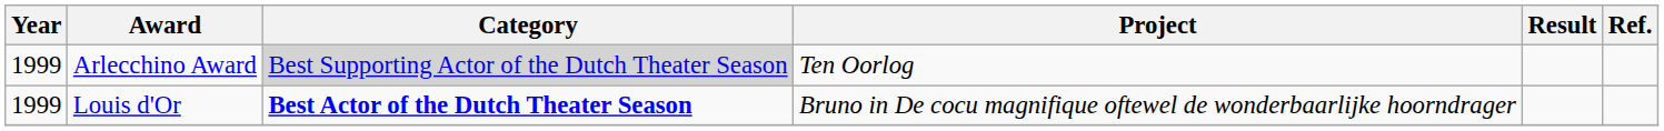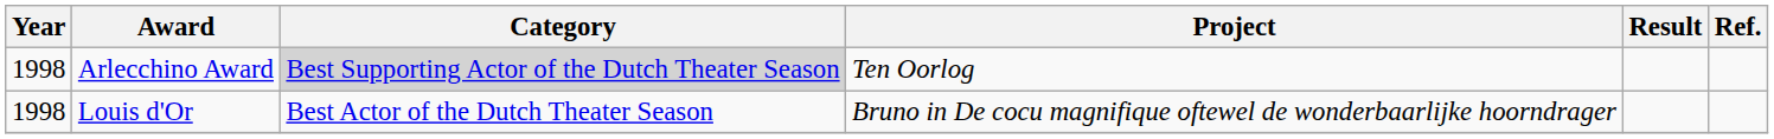 <table class="wikitable">
 <tr>
 <th>Year</th>
 <th>Award</th>
 <th>Category</th>
 <th>Project</th>
 <th>Result</th>
 <th>Ref.</th>
 </tr>
 <tr>
-<td>1999</td>
+<td>1998</td>
 <td><a href='#'>Arlecchino Award</a></td>
 <td style="background: lightgrey;"><a href='#'>Best Supporting Actor of the Dutch Theater Season</a></td>
 <td><em>Ten Oorlog</em></td>
 <td></td>
 <td></td>
 </tr>
 <tr>
-<td>1999</td>
+<td>1998</td>
 <td><a href='#'>Louis d'Or</a></td>
-<td><strong><a href='#'>Best Actor of the Dutch Theater Season</a></strong></td>
+<td><a href='#'>Best Actor of the Dutch Theater Season</a></td>
 <td><em>Bruno in De cocu magnifique oftewel de wonderbaarlijke hoorndrager</em></td>
 <td></td>
 <td></td>
 </tr>
 <tr>
 </tr>
 </table>
